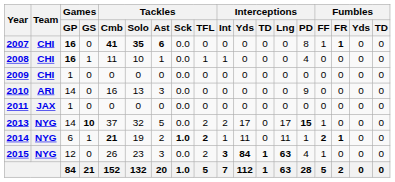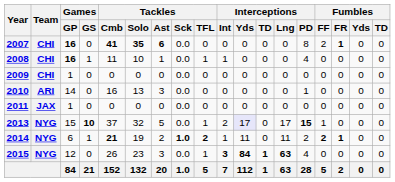 <table class="wikitable" style="text-align:center">
 <tr>
 <th rowspan="2">Year</th>
 <th rowspan="2">Team</th>
 <th colspan="2">Games</th>
 <th colspan="5">Tackles</th>
 <th colspan="5">Interceptions</th>
 <th colspan="4">Fumbles</th>
 </tr>
 <tr>
 <th>GP</th>
 <th>GS</th>
 <th>Cmb</th>
 <th>Solo</th>
 <th>Ast</th>
 <th>Sck</th>
 <th>TFL</th>
 <th>Int</th>
 <th>Yds</th>
 <th>TD</th>
 <th>Lng</th>
 <th>PD</th>
 <th>FF</th>
 <th>FR</th>
 <th>Yds</th>
 <th>TD</th>
 </tr>
 <tr>
 <th><a href='#'>2007</a></th>
 <th><a href='#'>CHI</a></th>
 <td><strong>16</strong></td>
 <td>0</td>
 <td><strong>41</strong></td>
 <td><strong>35</strong></td>
 <td><strong>6</strong></td>
 <td>0.0</td>
 <td>0</td>
 <td>0</td>
 <td>0</td>
 <td>0</td>
 <td>0</td>
 <td>8</td>
-<td>1</td>
+<td>2</td>
 <td><strong>1</strong></td>
 <td>0</td>
 <td>0</td>
 </tr>
 <tr>
 <th><a href='#'>2008</a></th>
 <th><a href='#'>CHI</a></th>
 <td><strong>16</strong></td>
 <td>1</td>
 <td>11</td>
 <td>10</td>
 <td>1</td>
 <td>0.0</td>
 <td>1</td>
 <td>1</td>
 <td>0</td>
 <td>0</td>
 <td>0</td>
 <td>4</td>
 <td>0</td>
 <td>0</td>
 <td>0</td>
 <td>0</td>
 </tr>
 <tr>
 <th><a href='#'>2009</a></th>
 <th><a href='#'>CHI</a></th>
 <td>1</td>
 <td>0</td>
 <td>0</td>
 <td>0</td>
 <td>0</td>
 <td>0.0</td>
 <td>0</td>
 <td>0</td>
 <td>0</td>
 <td>0</td>
 <td>0</td>
 <td>0</td>
 <td>0</td>
 <td>0</td>
 <td>0</td>
 <td>0</td>
 </tr>
 <tr>
 <th><a href='#'>2010</a></th>
 <th><a href='#'>ARI</a></th>
 <td>14</td>
 <td>0</td>
 <td>16</td>
 <td>13</td>
 <td>3</td>
 <td>0.0</td>
 <td>0</td>
 <td>0</td>
 <td>0</td>
 <td>0</td>
 <td>0</td>
-<td>9</td>
+<td>1</td>
 <td>0</td>
 <td>0</td>
 <td>0</td>
 <td>0</td>
 </tr>
 <tr>
 <th><a href='#'>2011</a></th>
 <th><a href='#'>JAX</a></th>
 <td>1</td>
 <td>0</td>
 <td>0</td>
 <td>0</td>
 <td>0</td>
 <td>0.0</td>
 <td>0</td>
 <td>0</td>
 <td>0</td>
 <td>0</td>
 <td>0</td>
 <td>0</td>
 <td>0</td>
 <td>0</td>
 <td>0</td>
 <td>0</td>
 </tr>
 <tr>
 <th><a href='#'>2013</a></th>
 <th><a href='#'>NYG</a></th>
-<td>14</td>
+<td>15</td>
 <td><strong>10</strong></td>
 <td>37</td>
 <td>32</td>
 <td>5</td>
 <td>0.0</td>
+<td>1</td>
 <td>2</td>
-<td>2</td>
-<td>17</td>
+<td style="background: lavender;">17</td>
 <td>0</td>
 <td>17</td>
 <td><strong>15</strong></td>
 <td>1</td>
 <td>0</td>
 <td>0</td>
 <td>0</td>
 </tr>
 <tr>
 <th><a href='#'>2014</a></th>
 <th><a href='#'>NYG</a></th>
 <td>6</td>
 <td>1</td>
 <td><strong>21</strong></td>
 <td>19</td>
 <td>2</td>
 <td><strong>1.0</strong></td>
 <td><strong>2</strong></td>
 <td>1</td>
 <td>11</td>
 <td>0</td>
 <td>11</td>
-<td>1</td>
+<td>2</td>
 <td><strong>2</strong></td>
 <td><strong>1</strong></td>
 <td>0</td>
 <td>0</td>
 </tr>
 <tr>
 <th><a href='#'>2015</a></th>
 <th><a href='#'>NYG</a></th>
 <td>12</td>
 <td>0</td>
 <td>26</td>
 <td>23</td>
 <td>3</td>
 <td>0.0</td>
-<td>2</td>
+<td>1</td>
 <td><strong>3</strong></td>
 <td><strong>84</strong></td>
 <td><strong>1</strong></td>
 <td><strong>63</strong></td>
 <td>4</td>
-<td>1</td>
+<td>0</td>
 <td>0</td>
 <td>0</td>
 <td>0</td>
 </tr>
 <tr>
 <th colspan="2"></th>
 <th>84</th>
 <th>21</th>
 <th>152</th>
 <th>132</th>
 <th>20</th>
 <th>1.0</th>
 <th>5</th>
 <th>7</th>
 <th>112</th>
 <th>1</th>
 <th>63</th>
 <th>28</th>
 <th>5</th>
 <th>2</th>
 <th>0</th>
 <th>0</th>
 </tr>
 </table>
